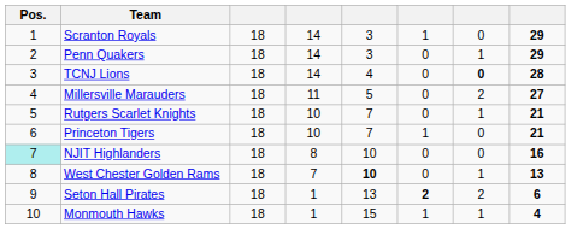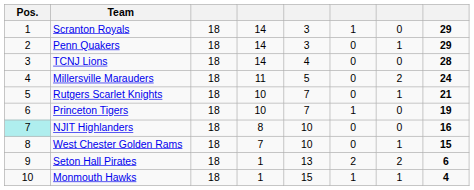 <table class="wikitable sortable">
 <tr>
 <th style="width: 4em;">Pos.</th>
 <th style="width: 13em;">Team</th>
 <th style="width: 4em;"></th>
 <th style="width: 4em;"></th>
 <th style="width: 4em;"></th>
 <th style="width: 4em;"></th>
 <th style="width: 4em;"></th>
 <th style="width: 4em;"></th>
 </tr>
 <tr style="text-align:center;">
 <td style="text-align:center;">1</td>
 <td style="text-align:left;"><a href='#'>Scranton Royals</a></td>
 <td>18</td>
 <td>14</td>
 <td>3</td>
 <td>1</td>
 <td>0</td>
 <td><strong>29</strong></td>
 </tr>
 <tr style="text-align:center;">
 <td style="text-align:center;">2</td>
 <td style="text-align:left;"><a href='#'>Penn Quakers</a></td>
 <td>18</td>
 <td>14</td>
 <td>3</td>
 <td>0</td>
 <td>1</td>
 <td><strong>29</strong></td>
 </tr>
 <tr style="text-align:center;">
 <td style="text-align:center;">3</td>
 <td style="text-align:left;"><a href='#'>TCNJ Lions</a></td>
 <td>18</td>
 <td>14</td>
 <td>4</td>
 <td>0</td>
-<td><strong>0</strong></td>
+<td>0</td>
 <td><strong>28</strong></td>
 </tr>
 <tr style="text-align:center;">
 <td style="text-align:center;">4</td>
 <td style="text-align:left;"><a href='#'>Millersville Marauders</a></td>
 <td>18</td>
 <td>11</td>
 <td>5</td>
 <td>0</td>
 <td>2</td>
-<td><strong>27</strong></td>
+<td><strong>24</strong></td>
 </tr>
 <tr style="text-align:center;">
 <td style="text-align:center;">5</td>
 <td style="text-align:left;"><a href='#'>Rutgers Scarlet Knights</a></td>
 <td>18</td>
 <td>10</td>
 <td>7</td>
 <td>0</td>
 <td>1</td>
 <td><strong>21</strong></td>
 </tr>
 <tr style="text-align:center;">
 <td style="text-align:center;">6</td>
 <td style="text-align:left;"><a href='#'>Princeton Tigers</a></td>
 <td>18</td>
 <td>10</td>
 <td>7</td>
 <td>1</td>
 <td>0</td>
-<td><strong>21</strong></td>
+<td><strong>19</strong></td>
 </tr>
 <tr style="text-align:center;">
 <td style="background: paleturquoise; text-align:center;">7</td>
 <td style="text-align:left;"><a href='#'>NJIT Highlanders</a></td>
 <td>18</td>
 <td>8</td>
 <td>10</td>
 <td>0</td>
 <td>0</td>
 <td><strong>16</strong></td>
 </tr>
 <tr style="text-align:center;">
 <td style="text-align:center;">8</td>
 <td style="text-align:left;"><a href='#'>West Chester Golden Rams</a></td>
 <td>18</td>
 <td>7</td>
-<td><strong>10</strong></td>
+<td>10</td>
 <td>0</td>
 <td>1</td>
-<td><strong>13</strong></td>
+<td><strong>15</strong></td>
 </tr>
 <tr style="text-align:center;">
 <td style="text-align:center;">9</td>
 <td style="text-align:left;"><a href='#'>Seton Hall Pirates</a></td>
 <td>18</td>
 <td>1</td>
 <td>13</td>
-<td><strong>2</strong></td>
+<td>2</td>
 <td>2</td>
 <td><strong>6</strong></td>
 </tr>
 <tr style="text-align:center;">
 <td style="text-align:center;">10</td>
 <td style="text-align:left;"><a href='#'>Monmouth Hawks</a></td>
 <td>18</td>
 <td>1</td>
 <td>15</td>
 <td>1</td>
 <td>1</td>
 <td><strong>4</strong></td>
 </tr>
 </table>
